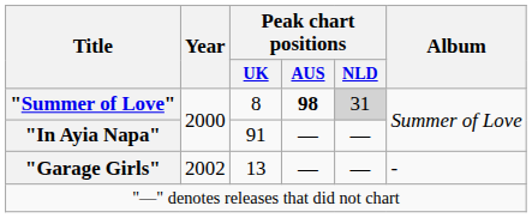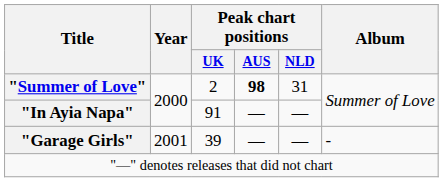 <table class="wikitable plainrowheaders" style="text-align:center;">
 <tr>
 <th rowspan="2">Title</th>
 <th rowspan="2">Year</th>
 <th colspan="3">Peak chart positions</th>
 <th rowspan="2">Album</th>
 </tr>
 <tr style="font-size:smaller;">
 <th style="width:35px;"><a href='#'>UK</a><br></th>
 <th style="width:35px;"><a href='#'>AUS</a><br></th>
 <th style="width:35px;"><a href='#'>NLD</a><br></th>
 </tr>
 <tr>
 <th scope="row">"<a href='#'>Summer of Love</a>"</th>
 <td rowspan="2">2000</td>
-<td>8</td>
+<td>2</td>
 <td><strong>98</strong></td>
-<td style="background: lightgrey;">31</td>
+<td>31</td>
 <td style="text-align:left;" rowspan="2"><em>Summer of Love</em></td>
 </tr>
 <tr>
 <th scope="row">"In Ayia Napa"</th>
 <td>91</td>
 <td>—</td>
 <td>—</td>
 </tr>
 <tr>
 <th scope="row">"Garage Girls"</th>
-<td>2002</td>
-<td>13</td>
+<td>2001</td>
+<td>39</td>
 <td>—</td>
 <td>—</td>
 <td style="text-align:left;">-</td>
 </tr>
 <tr>
 <td colspan="16" style="font-size:85%">"—" denotes releases that did not chart</td>
 </tr>
 </table>
